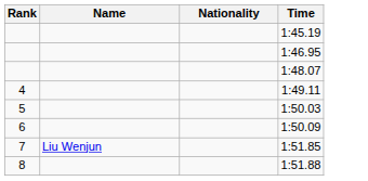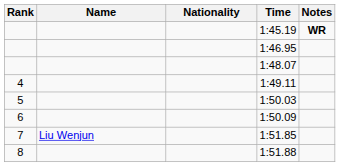 <table class="wikitable sortable" style="text-align:center">
 <tr>
 <th>Rank</th>
 <th style="width:180px">Name</th>
 <th style="width:125px">Nationality</th>
 <th>Time</th>
+<th>Notes</th>
 </tr>
 <tr>
 <td></td>
 <td style="text-align:left;"></td>
 <td style="text-align:left;"></td>
 <td>1:45.19</td>
+<td><strong>WR</strong></td>
 </tr>
 <tr>
 <td></td>
 <td style="text-align:left;"></td>
 <td style="text-align:left;"></td>
 <td>1:46.95</td>
+<td></td>
 </tr>
 <tr>
 <td></td>
 <td style="text-align:left;"></td>
 <td style="text-align:left;"></td>
 <td>1:48.07</td>
+<td></td>
 </tr>
 <tr>
 <td>4</td>
 <td style="text-align:left;"></td>
 <td style="text-align:left;"></td>
 <td>1:49.11</td>
+<td></td>
 </tr>
 <tr>
 <td>5</td>
 <td style="text-align:left;"></td>
 <td style="text-align:left;"></td>
 <td>1:50.03</td>
+<td></td>
 </tr>
 <tr>
 <td>6</td>
 <td style="text-align:left;"></td>
 <td style="text-align:left;"></td>
 <td>1:50.09</td>
+<td></td>
 </tr>
 <tr>
 <td>7</td>
 <td style="text-align:left;"><a href='#'>Liu Wenjun</a></td>
 <td style="text-align:left;"></td>
 <td>1:51.85</td>
+<td></td>
 </tr>
 <tr>
 <td>8</td>
 <td style="text-align:left;"></td>
 <td style="text-align:left;"></td>
 <td>1:51.88</td>
+<td></td>
 </tr>
 </table>
